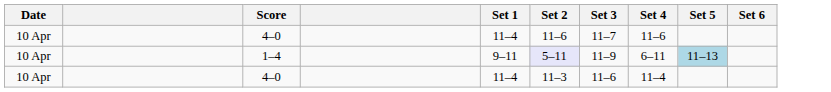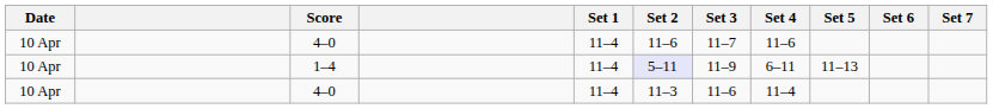 <table class="wikitable" style="text-align: center; font-size:90% ">
 <tr>
 <th width="60">Date</th>
 <th align="right" width="200"></th>
 <th width="60">Score</th>
 <th align="left" width="200"></th>
 <th width="50">Set 1</th>
 <th width="50">Set 2</th>
 <th width="50">Set 3</th>
 <th width="50">Set 4</th>
 <th width="50">Set 5</th>
 <th width="50">Set 6</th>
+<th width="50">Set 7</th>
 </tr>
 <tr>
 <td>10 Apr</td>
 <td align=left><strong></strong></td>
 <td align=center>4–0</td>
 <td align=left></td>
 <td>11–4</td>
 <td>11–6</td>
 <td>11–7</td>
 <td>11–6</td>
 <td></td>
 <td></td>
+<td></td>
 </tr>
 <tr>
 <td>10 Apr</td>
 <td align=left></td>
 <td align=center>1–4</td>
 <td align=left><strong></strong></td>
-<td>9–11</td>
+<td>11–4</td>
 <td style="background: lavender;">5–11</td>
 <td>11–9</td>
 <td>6–11</td>
-<td style="background: lightblue;">11–13</td>
+<td>11–13</td>
+<td></td>
 <td></td>
 </tr>
 <tr>
 <td>10 Apr</td>
 <td align=left><strong></strong></td>
 <td align=center>4–0</td>
 <td align=left></td>
 <td>11–4</td>
 <td>11–3</td>
 <td>11–6</td>
 <td>11–4</td>
 <td></td>
 <td></td>
+<td></td>
 </tr>
 </table>
